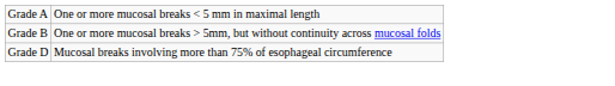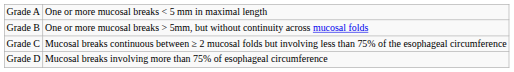 <table class="wikitable">
 <tr>
 <td>Grade A</td>
 <td>One or more mucosal breaks < 5 mm in maximal length</td>
 </tr>
 <tr>
 <td>Grade B</td>
 <td>One or more mucosal breaks > 5mm, but without continuity across <a href='#'>mucosal folds</a></td>
 </tr>
 <tr>
+<td>Grade C</td>
+<td>Mucosal breaks continuous between ≥ 2 mucosal folds but involving less than 75% of the esophageal circumference</td>
+</tr>
+<tr>
 <td>Grade D</td>
 <td>Mucosal breaks involving more than 75% of esophageal circumference</td>
 </tr>
 </table>
